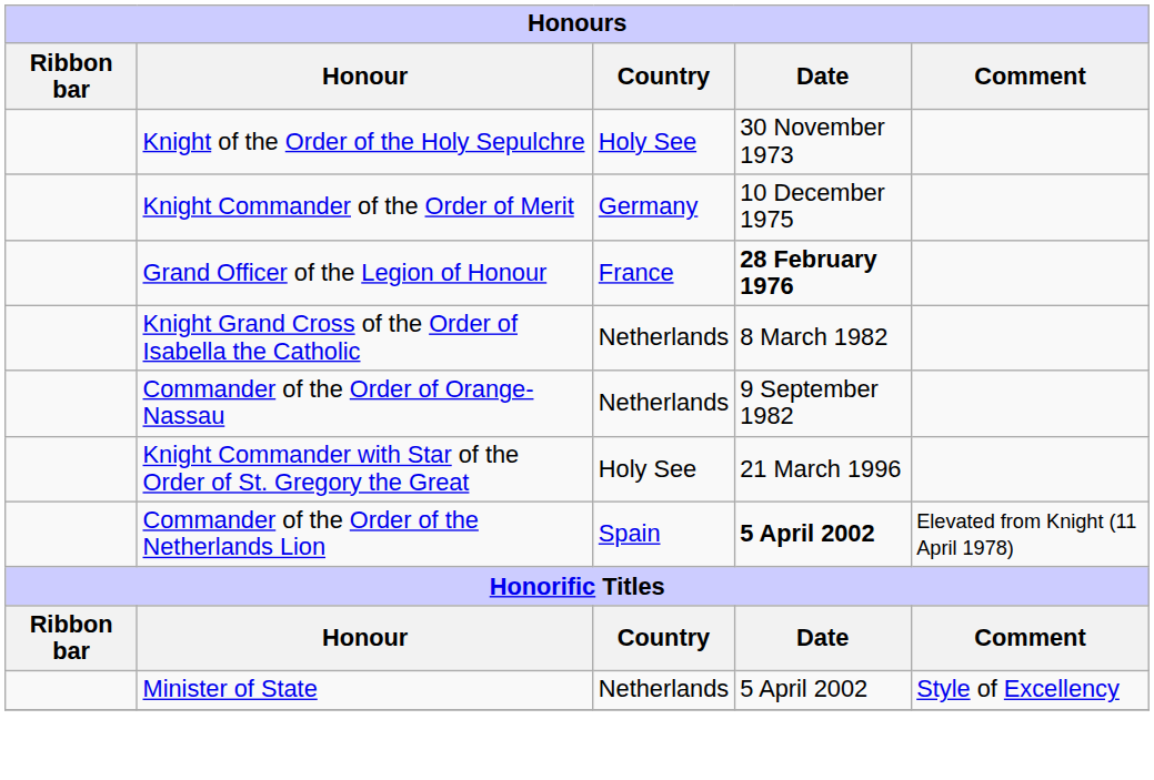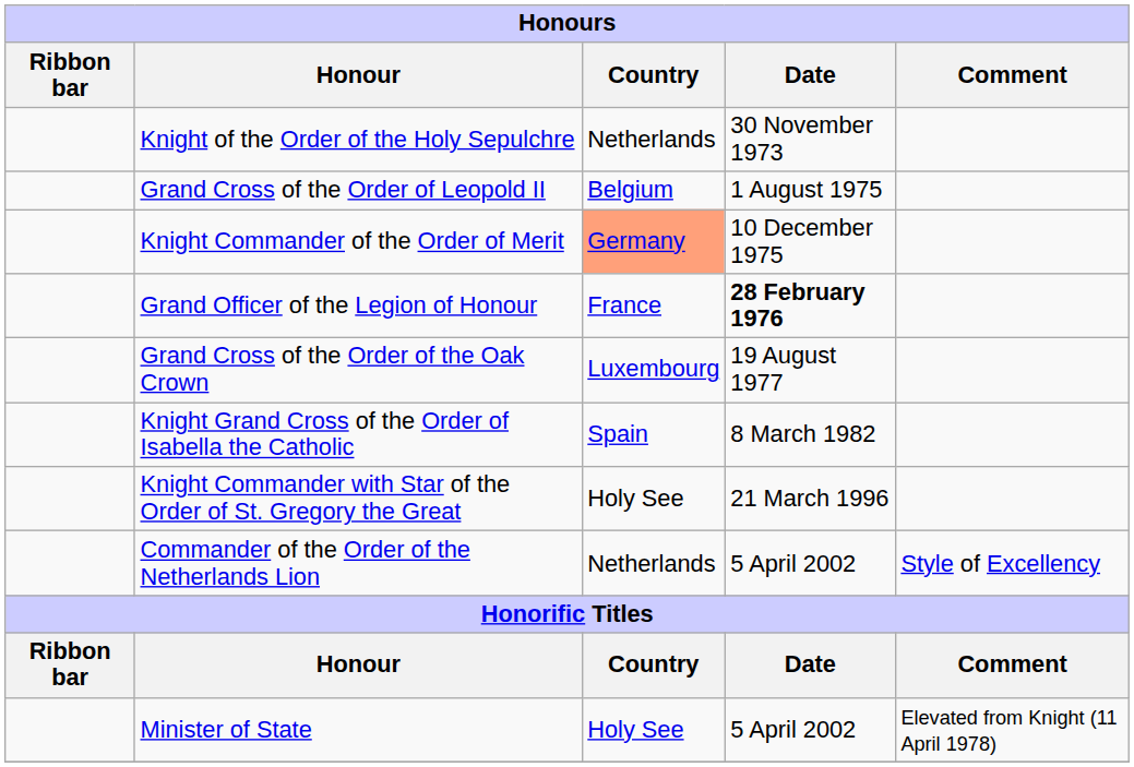 <table class="wikitable" style="width:60%;">
 <tr style="background:#ccf; text-align:center;">
 <td colspan=5><strong>Honours</strong></td>
 </tr>
 <tr>
 <th style="width:80px;">Ribbon bar</th>
 <th>Honour</th>
 <th>Country</th>
 <th>Date</th>
 <th>Comment</th>
 </tr>
 <tr>
 <td></td>
 <td><a href='#'>Knight</a> of the <a href='#'>Order of the Holy Sepulchre</a></td>
-<td><a href='#'>Holy See</a></td>
+<td>Netherlands</td>
 <td>30 November 1973</td>
 <td></td>
 </tr>
 <tr>
 <td></td>
+<td><a href='#'>Grand Cross</a> of the <a href='#'>Order of Leopold II</a></td>
+<td><a href='#'>Belgium</a></td>
+<td>1 August 1975</td>
+<td></td>
+</tr>
+<tr>
+<td></td>
 <td><a href='#'>Knight Commander</a> of the <a href='#'>Order of Merit</a></td>
-<td><a href='#'>Germany</a></td>
+<td style="background: lightsalmon;"><a href='#'>Germany</a></td>
 <td>10 December 1975</td>
 <td></td>
 </tr>
 <tr>
 <td></td>
 <td><a href='#'>Grand Officer</a> of the <a href='#'>Legion of Honour</a></td>
 <td><a href='#'>France</a></td>
 <td><strong>28 February 1976</strong></td>
 <td></td>
 </tr>
 <tr>
 <td></td>
-<td><a href='#'>Knight Grand Cross</a> of the <a href='#'>Order of Isabella the Catholic</a></td>
-<td>Netherlands</td>
-<td>8 March 1982</td>
+<td><a href='#'>Grand Cross</a> of the <a href='#'>Order of the Oak Crown</a></td>
+<td><a href='#'>Luxembourg</a></td>
+<td>19 August 1977</td>
 <td></td>
 </tr>
 <tr>
 <td></td>
-<td><a href='#'>Commander</a> of the <a href='#'>Order of Orange-Nassau</a></td>
-<td>Netherlands</td>
-<td>9 September 1982</td>
+<td><a href='#'>Knight Grand Cross</a> of the <a href='#'>Order of Isabella the Catholic</a></td>
+<td><a href='#'>Spain</a></td>
+<td>8 March 1982</td>
 <td></td>
 </tr>
 <tr>
 <td></td>
 <td><a href='#'>Knight Commander with Star</a> of the <a href='#'>Order of St. Gregory the Great</a></td>
 <td>Holy See</td>
 <td>21 March 1996</td>
 <td></td>
 </tr>
 <tr>
 <td></td>
 <td><a href='#'>Commander</a> of the <a href='#'>Order of the Netherlands Lion</a></td>
-<td><a href='#'>Spain</a></td>
-<td><strong>5 April 2002</strong></td>
-<td><small>Elevated from Knight (11 April 1978)</small></td>
+<td>Netherlands</td>
+<td>5 April 2002</td>
+<td><a href='#'>Style</a> of <a href='#'>Excellency</a></td>
 </tr>
 <tr style="background:#ccf; text-align:center;">
 <td colspan=5><strong><a href='#'>Honorific</a> Titles</strong></td>
 </tr>
 <tr>
 <th style="width:80px;">Ribbon bar</th>
 <th>Honour</th>
 <th>Country</th>
 <th>Date</th>
 <th>Comment</th>
 </tr>
 <tr>
 <td></td>
 <td><a href='#'>Minister of State</a></td>
-<td>Netherlands</td>
+<td><a href='#'>Holy See</a></td>
 <td>5 April 2002</td>
-<td><a href='#'>Style</a> of <a href='#'>Excellency</a></td>
+<td><small>Elevated from Knight (11 April 1978)</small></td>
 </tr>
 <tr>
 </tr>
 </table>
